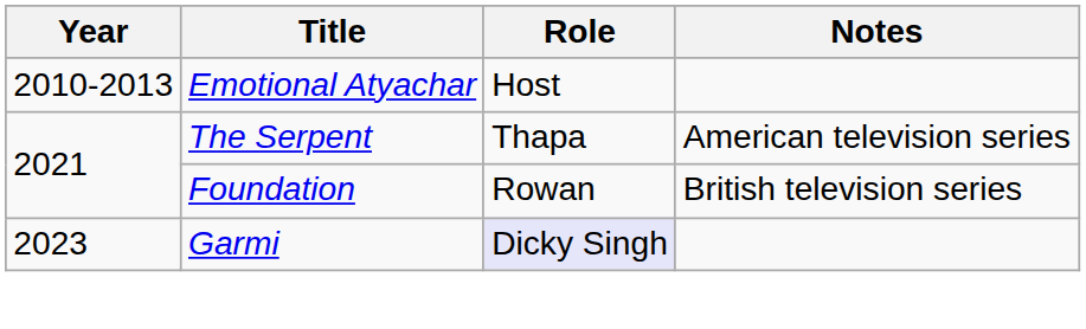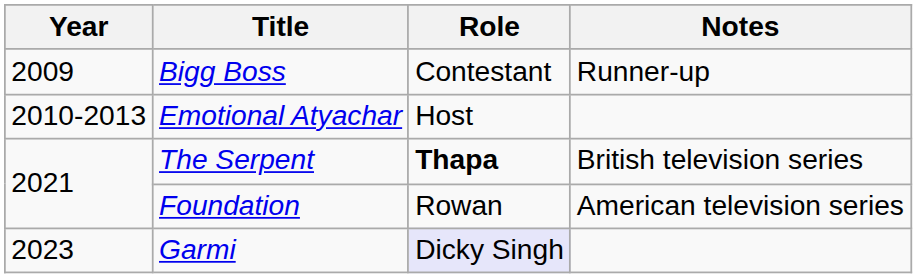 <table class="wikitable">
 <tr>
 <th>Year</th>
 <th>Title</th>
 <th>Role</th>
 <th>Notes</th>
+</tr>
+<tr>
+<td>2009</td>
+<td><em><a href='#'>Bigg Boss</a></em></td>
+<td>Contestant</td>
+<td>Runner-up</td>
 </tr>
 <tr>
 <td>2010-2013</td>
 <td><em><a href='#'>Emotional Atyachar</a></em></td>
 <td>Host</td>
 <td></td>
 </tr>
 <tr>
 <td rowspan="2">2021</td>
 <td><a href='#'><em>The Serpent</em></a></td>
-<td>Thapa</td>
-<td>American television series</td>
+<td><strong>Thapa</strong></td>
+<td>British television series</td>
 </tr>
 <tr>
 <td><a href='#'><em>Foundation</em></a></td>
 <td>Rowan</td>
-<td>British television series</td>
+<td>American television series</td>
 </tr>
 <tr>
 <td>2023</td>
 <td><a href='#'><em>Garmi</em></a></td>
 <td style="background: lavender;">Dicky Singh</td>
 <td></td>
 </tr>
 </table>
